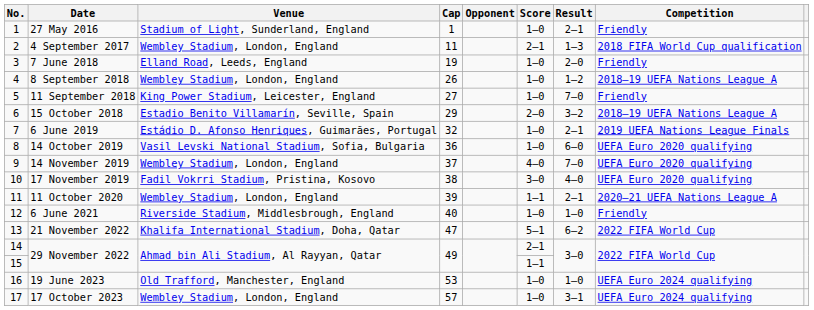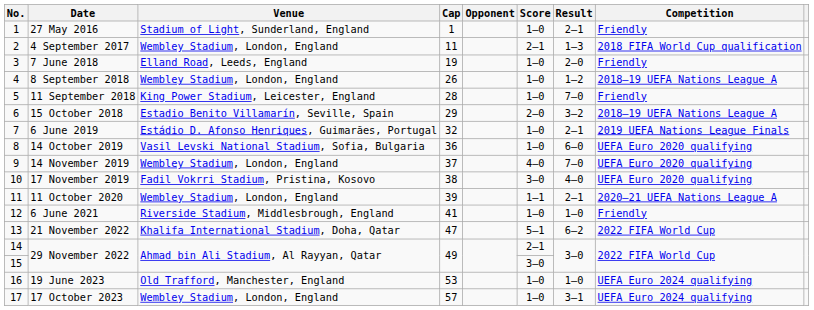 <table class="wikitable sortable">
 <tr>
 <th scope="col">No.</th>
 <th scope="col">Date</th>
 <th scope="col">Venue</th>
 <th scope="col">Cap</th>
 <th scope="col">Opponent</th>
 <th scope="col">Score</th>
 <th scope="col">Result</th>
 <th scope="col">Competition</th>
 <th scope="col" class="unsortable"></th>
 </tr>
 <tr>
 <td style="text-align: center;">1</td>
 <td>27 May 2016</td>
 <td><a href='#'>Stadium of Light</a>, Sunderland, England</td>
 <td style="text-align: center;">1</td>
 <td></td>
 <td style="text-align: center;">1–0</td>
 <td style="text-align: center;">2–1</td>
 <td><a href='#'>Friendly</a></td>
 <td style="text-align: center;"></td>
 </tr>
 <tr>
 <td style="text-align: center;">2</td>
 <td>4 September 2017</td>
 <td><a href='#'>Wembley Stadium</a>, London, England</td>
 <td style="text-align: center;">11</td>
 <td></td>
 <td style="text-align: center;">2–1</td>
 <td style="text-align: center;">1–3 </td>
 <td><a href='#'>2018 FIFA World Cup qualification</a></td>
 <td style="text-align: center;"></td>
 </tr>
 <tr>
 <td style="text-align: center;">3</td>
 <td>7 June 2018</td>
 <td><a href='#'>Elland Road</a>, Leeds, England</td>
 <td style="text-align: center;">19</td>
 <td></td>
 <td style="text-align: center;">1–0</td>
 <td style="text-align: center;">2–0</td>
 <td><a href='#'>Friendly</a></td>
 <td style="text-align: center;"></td>
 </tr>
 <tr>
 <td style="text-align: center;">4</td>
 <td>8 September 2018</td>
 <td><a href='#'>Wembley Stadium</a>, London, England</td>
 <td style="text-align: center;">26</td>
 <td></td>
 <td style="text-align: center;">1–0</td>
 <td style="text-align: center;">1–2</td>
 <td><a href='#'>2018–19 UEFA Nations League A</a></td>
 <td style="text-align: center;"></td>
 </tr>
 <tr>
 <td style="text-align: center;">5</td>
 <td>11 September 2018</td>
 <td><a href='#'>King Power Stadium</a>, Leicester, England</td>
-<td style="text-align: center;">27</td>
+<td style="text-align: center;">28</td>
 <td></td>
 <td style="text-align: center;">1–0</td>
 <td style="text-align: center;">7–0</td>
 <td><a href='#'>Friendly</a></td>
 <td style="text-align: center;"></td>
 </tr>
 <tr>
 <td style="text-align: center;">6</td>
 <td>15 October 2018</td>
 <td><a href='#'>Estadio Benito Villamarín</a>, Seville, Spain</td>
 <td style="text-align: center;">29</td>
 <td></td>
 <td style="text-align: center;">2–0</td>
 <td style="text-align: center;">3–2</td>
 <td><a href='#'>2018–19 UEFA Nations League A</a></td>
 <td style="text-align: center;"></td>
 </tr>
 <tr>
 <td style="text-align: center;">7</td>
 <td>6 June 2019</td>
 <td><a href='#'>Estádio D. Afonso Henriques</a>, Guimarães, Portugal</td>
 <td style="text-align: center;">32</td>
 <td></td>
 <td style="text-align: center;">1–0</td>
 <td style="text-align: center;">2–1</td>
 <td><a href='#'>2019 UEFA Nations League Finals</a></td>
 <td style="text-align: center;"></td>
 </tr>
 <tr>
 <td style="text-align: center;">8</td>
 <td>14 October 2019</td>
 <td><a href='#'>Vasil Levski National Stadium</a>, Sofia, Bulgaria</td>
 <td style="text-align: center;">36</td>
 <td></td>
 <td style="text-align: center;">1–0</td>
 <td style="text-align: center;">6–0</td>
 <td><a href='#'>UEFA Euro 2020 qualifying</a></td>
 <td style="text-align: center;"></td>
 </tr>
 <tr>
 <td style="text-align: center;">9</td>
 <td>14 November 2019</td>
 <td><a href='#'>Wembley Stadium</a>, London, England</td>
 <td style="text-align: center;">37</td>
 <td></td>
 <td style="text-align: center;">4–0</td>
 <td style="text-align: center;">7–0</td>
 <td><a href='#'>UEFA Euro 2020 qualifying</a></td>
 <td style="text-align: center;"></td>
 </tr>
 <tr>
 <td style="text-align: center;">10</td>
 <td>17 November 2019</td>
 <td><a href='#'>Fadil Vokrri Stadium</a>, Pristina, Kosovo</td>
 <td style="text-align: center;">38</td>
 <td></td>
 <td style="text-align: center;">3–0</td>
 <td style="text-align: center;">4–0</td>
 <td><a href='#'>UEFA Euro 2020 qualifying</a></td>
 <td style="text-align: center;"></td>
 </tr>
 <tr>
 <td style="text-align: center;">11</td>
 <td>11 October 2020</td>
 <td><a href='#'>Wembley Stadium</a>, London, England</td>
 <td style="text-align: center;">39</td>
 <td></td>
 <td style="text-align: center;">1–1</td>
 <td style="text-align: center;">2–1</td>
 <td><a href='#'>2020–21 UEFA Nations League A</a></td>
 <td style="text-align: center;"></td>
 </tr>
 <tr>
 <td style="text-align: center;">12</td>
 <td>6 June 2021</td>
 <td><a href='#'>Riverside Stadium</a>, Middlesbrough, England</td>
-<td style="text-align: center;">40</td>
+<td style="text-align: center;">41</td>
 <td></td>
 <td style="text-align: center;">1–0</td>
 <td style="text-align: center;">1–0</td>
 <td><a href='#'>Friendly</a></td>
 <td style="text-align: center;"></td>
 </tr>
 <tr>
 <td style="text-align: center;">13</td>
 <td>21 November 2022</td>
 <td><a href='#'>Khalifa International Stadium</a>, Doha, Qatar</td>
 <td style="text-align: center;">47</td>
 <td></td>
 <td style="text-align: center;">5–1</td>
 <td style="text-align: center;">6–2</td>
 <td><a href='#'>2022 FIFA World Cup</a></td>
 <td style="text-align: center;"></td>
 </tr>
 <tr>
 <td style="text-align: center;">14</td>
 <td rowspan="2">29 November 2022</td>
 <td rowspan="2"><a href='#'>Ahmad bin Ali Stadium</a>, Al Rayyan, Qatar</td>
 <td rowspan="2" style="text-align: center;">49</td>
 <td rowspan="2"></td>
 <td style="text-align: center;">2–1</td>
 <td rowspan="2" style="text-align: center;">3–0</td>
 <td rowspan="2"><a href='#'>2022 FIFA World Cup</a></td>
 <td rowspan="2" style="text-align: center;"></td>
 </tr>
 <tr>
 <td style="text-align: center;">15</td>
-<td style="text-align: center;">1–1</td>
+<td style="text-align: center;">3–0</td>
 </tr>
 <tr>
 <td style="text-align: center;">16</td>
 <td>19 June 2023</td>
 <td><a href='#'>Old Trafford</a>, Manchester, England</td>
 <td style="text-align: center;">53</td>
 <td></td>
 <td style="text-align: center;">1–0</td>
 <td style="text-align: center;">1–0</td>
 <td><a href='#'>UEFA Euro 2024 qualifying</a></td>
 <td style="text-align: center;"></td>
 </tr>
 <tr>
 <td style="text-align: center;">17</td>
 <td>17 October 2023</td>
 <td><a href='#'>Wembley Stadium</a>, London, England</td>
 <td style="text-align: center;">57</td>
 <td></td>
 <td style="text-align: center;">1–0</td>
 <td style="text-align: center;">3–1</td>
 <td><a href='#'>UEFA Euro 2024 qualifying</a></td>
 <td style="text-align: center;"></td>
 </tr>
 </table>
